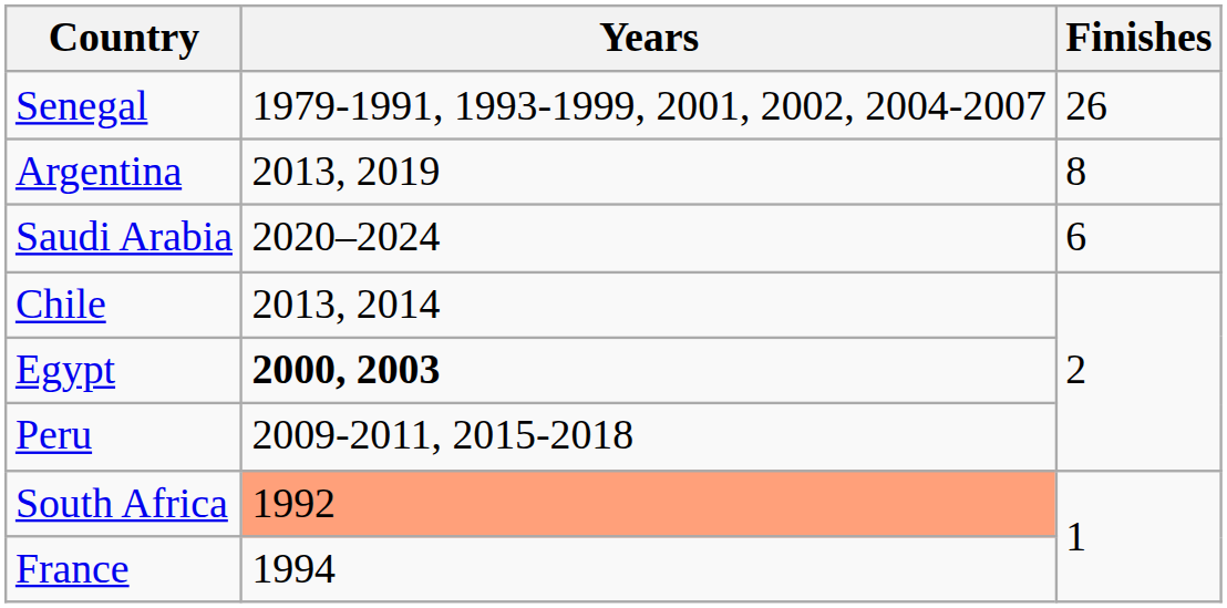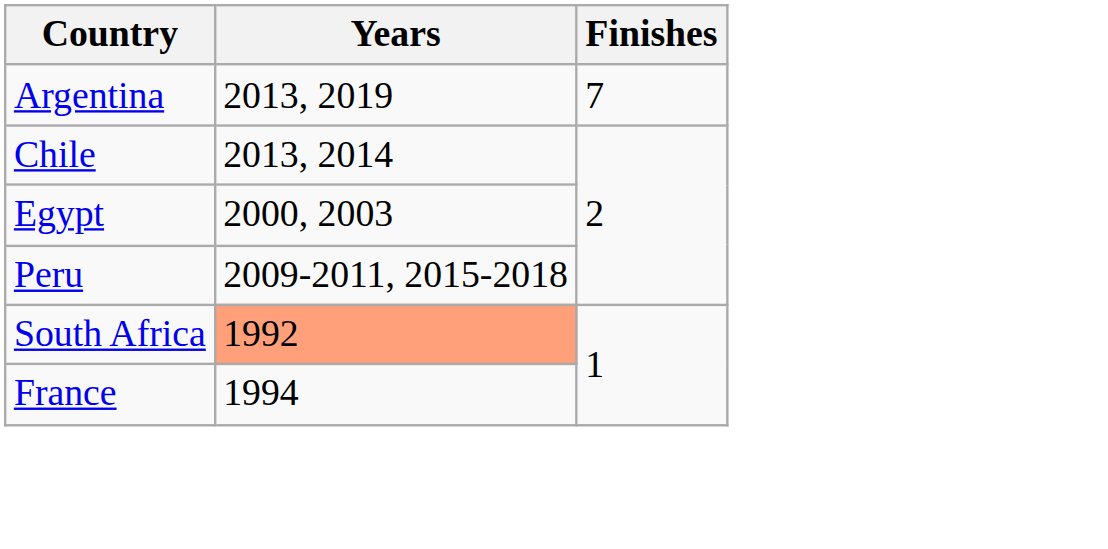 <table class="wikitable">
 <tr>
 <th>Country</th>
 <th>Years</th>
 <th>Finishes</th>
 </tr>
 <tr>
-<td> <a href='#'>Senegal</a></td>
-<td>1979-1991, 1993-1999, 2001, 2002, 2004-2007</td>
-<td>26</td>
-</tr>
-<tr>
 <td> <a href='#'>Argentina</a></td>
 <td>2013, 2019</td>
-<td>8</td>
-</tr>
-<tr>
-<td> <a href='#'>Saudi Arabia</a></td>
-<td>2020–2024</td>
-<td>6</td>
+<td>7</td>
 </tr>
 <tr>
 <td> <a href='#'>Chile</a></td>
 <td>2013, 2014</td>
 <td rowspan="3">2</td>
 </tr>
 <tr>
 <td> <a href='#'>Egypt</a></td>
-<td><strong>2000, 2003</strong></td>
+<td>2000, 2003</td>
 </tr>
 <tr>
 <td> <a href='#'>Peru</a></td>
 <td>2009-2011, 2015-2018</td>
 </tr>
 <tr>
 <td> <a href='#'>South Africa</a></td>
 <td style="background: lightsalmon;">1992</td>
 <td rowspan="2">1</td>
 </tr>
 <tr>
 <td> <a href='#'>France</a></td>
 <td>1994</td>
 </tr>
 </table>
